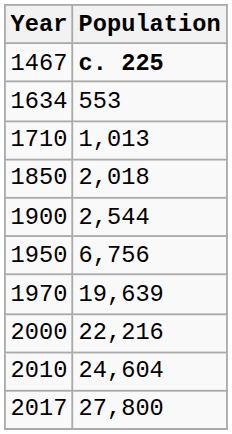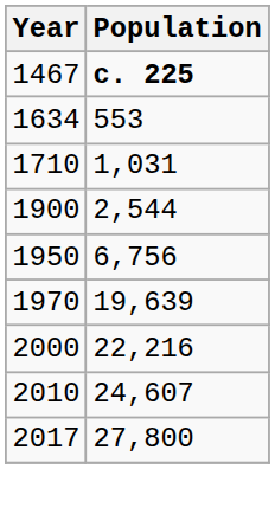 <table class="wikitable">
 <tr>
 <th>Year</th>
 <th>Population</th>
 </tr>
 <tr>
 <td>1467</td>
 <td><strong>c. 225</strong></td>
 </tr>
 <tr>
 <td>1634</td>
 <td>553</td>
 </tr>
 <tr>
 <td>1710</td>
-<td>1,013</td>
-</tr>
-<tr>
-<td>1850</td>
-<td>2,018</td>
+<td>1,031</td>
 </tr>
 <tr>
 <td>1900</td>
 <td>2,544</td>
 </tr>
 <tr>
 <td>1950</td>
 <td>6,756</td>
 </tr>
 <tr>
 <td>1970</td>
 <td>19,639</td>
 </tr>
 <tr>
 <td>2000</td>
 <td>22,216</td>
 </tr>
 <tr>
 <td>2010</td>
-<td>24,604</td>
+<td>24,607</td>
 </tr>
 <tr>
 <td>2017</td>
 <td>27,800</td>
 </tr>
 <tr>
 </tr>
 </table>
